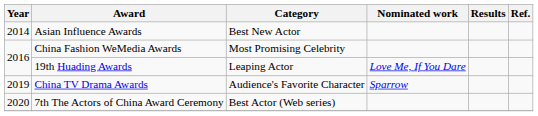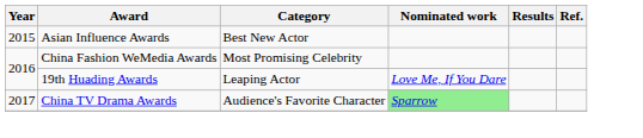 <table class="wikitable">
 <tr>
 <th>Year</th>
 <th>Award</th>
 <th>Category</th>
 <th>Nominated work</th>
 <th>Results</th>
 <th>Ref.</th>
 </tr>
 <tr>
-<td>2014</td>
+<td>2015</td>
 <td>Asian Influence Awards</td>
 <td>Best New Actor</td>
 <td></td>
 <td></td>
 <td></td>
 </tr>
 <tr>
 <td rowspan=2>2016</td>
 <td>China Fashion WeMedia Awards</td>
 <td>Most Promising Celebrity</td>
 <td></td>
 <td></td>
 <td></td>
 </tr>
 <tr>
 <td>19th <a href='#'>Huading Awards</a></td>
 <td>Leaping Actor</td>
 <td><em><a href='#'>Love Me, If You Dare</a></em></td>
 <td></td>
 <td></td>
 </tr>
 <tr>
-<td>2019</td>
+<td>2017</td>
 <td><a href='#'>China TV Drama Awards</a></td>
 <td>Audience's Favorite Character</td>
-<td><em><a href='#'>Sparrow</a></em></td>
-<td></td>
-<td></td>
-</tr>
-<tr>
-<td>2020</td>
-<td>7th The Actors of China Award Ceremony</td>
-<td>Best Actor (Web series)</td>
-<td></td>
+<td style="background: lightgreen;"><em><a href='#'>Sparrow</a></em></td>
 <td></td>
 <td></td>
 </tr>
 <tr>
 </tr>
 </table>
